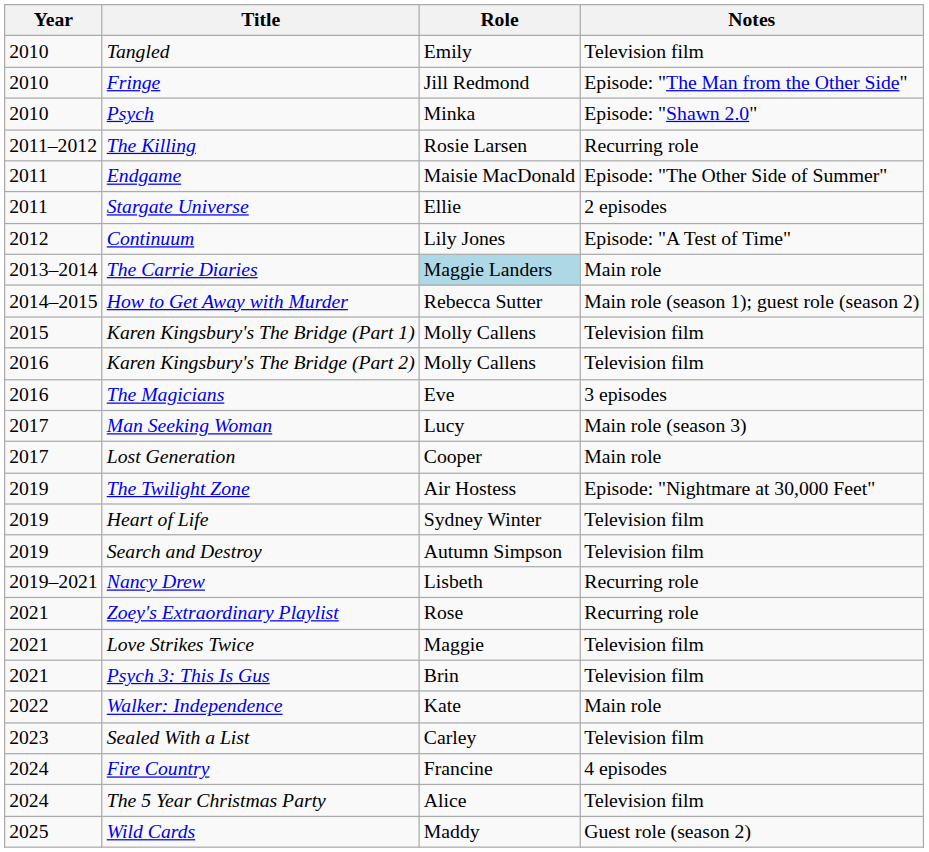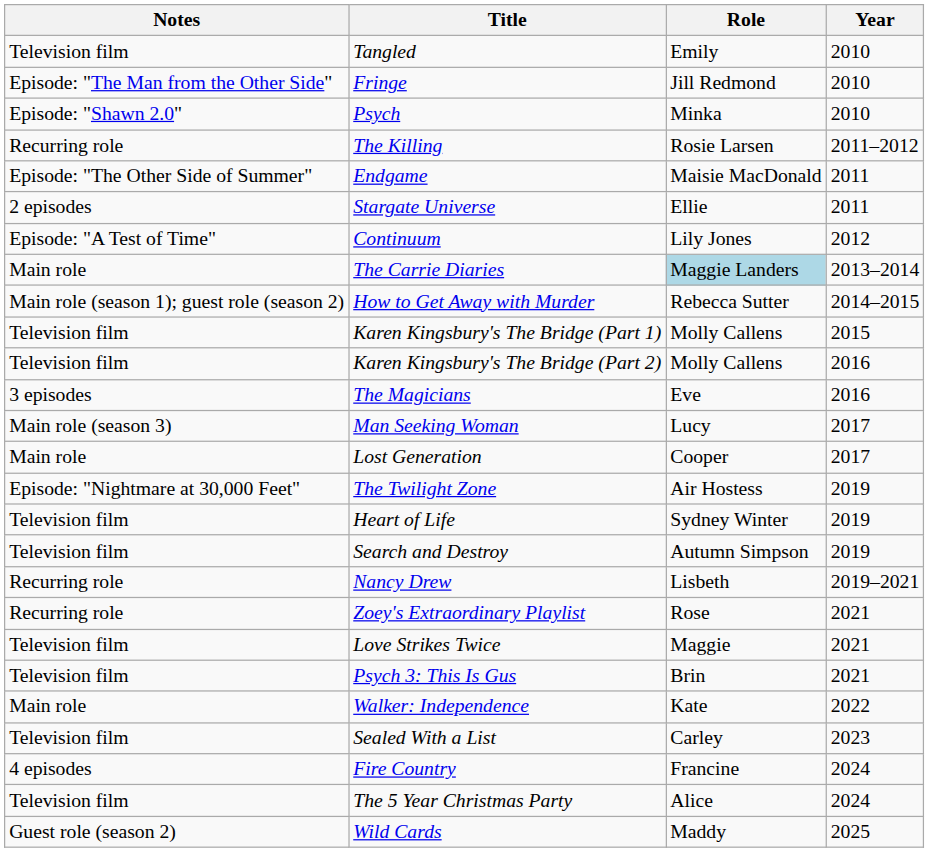 <table class="wikitable sortable">
 <tr>
-<th>Year</th>
+<th class="unsortable">Notes</th>
 <th>Title</th>
 <th>Role</th>
-<th class="unsortable">Notes</th>
+<th>Year</th>
 </tr>
 <tr>
-<td>2010</td>
+<td>Television film</td>
 <td><em>Tangled</em></td>
 <td>Emily</td>
-<td>Television film</td>
+<td>2010</td>
 </tr>
 <tr>
-<td>2010</td>
+<td>Episode: "<a href='#'>The Man from the Other Side</a>"</td>
 <td><em><a href='#'>Fringe</a></em></td>
 <td>Jill Redmond</td>
-<td>Episode: "<a href='#'>The Man from the Other Side</a>"</td>
+<td>2010</td>
 </tr>
 <tr>
-<td>2010</td>
+<td>Episode: "<a href='#'>Shawn 2.0</a>"</td>
 <td><em><a href='#'>Psych</a></em></td>
 <td>Minka</td>
-<td>Episode: "<a href='#'>Shawn 2.0</a>"</td>
+<td>2010</td>
 </tr>
 <tr>
-<td>2011–2012</td>
+<td>Recurring role</td>
 <td data-sort-value="Killing, The"><em><a href='#'>The Killing</a></em></td>
 <td>Rosie Larsen</td>
-<td>Recurring role</td>
+<td>2011–2012</td>
 </tr>
 <tr>
-<td>2011</td>
+<td>Episode: "The Other Side of Summer"</td>
 <td><em><a href='#'>Endgame</a></em></td>
 <td>Maisie MacDonald</td>
-<td>Episode: "The Other Side of Summer"</td>
+<td>2011</td>
 </tr>
 <tr>
-<td>2011</td>
+<td>2 episodes</td>
 <td><em><a href='#'>Stargate Universe</a></em></td>
 <td>Ellie</td>
-<td>2 episodes</td>
+<td>2011</td>
 </tr>
 <tr>
-<td>2012</td>
+<td>Episode: "A Test of Time"</td>
 <td><em><a href='#'>Continuum</a></em></td>
 <td>Lily Jones</td>
-<td>Episode: "A Test of Time"</td>
+<td>2012</td>
 </tr>
 <tr>
-<td>2013–2014</td>
+<td>Main role</td>
 <td data-sort-value="Carrie Diaries, The"><em><a href='#'>The Carrie Diaries</a></em></td>
 <td style="background: lightblue;">Maggie Landers</td>
-<td>Main role</td>
+<td>2013–2014</td>
 </tr>
 <tr>
-<td>2014–2015</td>
+<td>Main role (season 1); guest role (season 2)</td>
 <td><em><a href='#'>How to Get Away with Murder</a></em></td>
 <td>Rebecca Sutter</td>
-<td>Main role (season 1); guest role (season 2)</td>
+<td>2014–2015</td>
 </tr>
 <tr>
-<td>2015</td>
+<td>Television film</td>
 <td><em>Karen Kingsbury's The Bridge (Part 1)</em></td>
 <td>Molly Callens</td>
-<td>Television film</td>
+<td>2015</td>
 </tr>
 <tr>
-<td>2016</td>
+<td>Television film</td>
 <td><em>Karen Kingsbury's The Bridge (Part 2)</em></td>
 <td>Molly Callens</td>
-<td>Television film</td>
+<td>2016</td>
 </tr>
 <tr>
-<td>2016</td>
+<td>3 episodes</td>
 <td data-sort-value="Magicians, The"><em><a href='#'>The Magicians</a></em></td>
 <td>Eve</td>
-<td>3 episodes</td>
+<td>2016</td>
 </tr>
 <tr>
-<td>2017</td>
+<td>Main role (season 3)</td>
 <td><em><a href='#'>Man Seeking Woman</a></em></td>
 <td>Lucy</td>
-<td>Main role (season 3)</td>
+<td>2017</td>
 </tr>
 <tr>
-<td>2017</td>
+<td>Main role</td>
 <td><em>Lost Generation</em></td>
 <td>Cooper</td>
-<td>Main role</td>
+<td>2017</td>
 </tr>
 <tr>
-<td>2019</td>
+<td>Episode: "Nightmare at 30,000 Feet"</td>
 <td data-sort-value="Twilight Zone, The"><em><a href='#'>The Twilight Zone</a></em></td>
 <td>Air Hostess</td>
-<td>Episode: "Nightmare at 30,000 Feet"</td>
+<td>2019</td>
 </tr>
 <tr>
-<td>2019</td>
+<td>Television film</td>
 <td><em>Heart of Life</em></td>
 <td>Sydney Winter</td>
-<td>Television film</td>
+<td>2019</td>
 </tr>
 <tr>
-<td>2019</td>
+<td>Television film</td>
 <td><em>Search and Destroy</em></td>
 <td>Autumn Simpson</td>
-<td>Television film</td>
+<td>2019</td>
 </tr>
 <tr>
-<td>2019–2021</td>
+<td>Recurring role</td>
 <td><em><a href='#'>Nancy Drew</a></em></td>
 <td>Lisbeth</td>
-<td>Recurring role</td>
+<td>2019–2021</td>
 </tr>
 <tr>
-<td>2021</td>
+<td>Recurring role</td>
 <td><em><a href='#'>Zoey's Extraordinary Playlist</a></em></td>
 <td>Rose</td>
-<td>Recurring role</td>
+<td>2021</td>
 </tr>
 <tr>
-<td>2021</td>
+<td>Television film</td>
 <td><em>Love Strikes Twice</em></td>
 <td>Maggie</td>
-<td>Television film</td>
+<td>2021</td>
 </tr>
 <tr>
-<td>2021</td>
+<td>Television film</td>
 <td><em><a href='#'>Psych 3: This Is Gus</a></em></td>
 <td>Brin</td>
-<td>Television film</td>
+<td>2021</td>
 </tr>
 <tr>
-<td>2022</td>
+<td>Main role</td>
 <td><em><a href='#'>Walker: Independence</a></em></td>
 <td>Kate</td>
-<td>Main role</td>
+<td>2022</td>
 </tr>
 <tr>
-<td>2023</td>
+<td>Television film</td>
 <td><em>Sealed With a List</em></td>
 <td>Carley</td>
-<td>Television film</td>
+<td>2023</td>
 </tr>
 <tr>
-<td>2024</td>
+<td>4 episodes</td>
 <td><em><a href='#'>Fire Country</a></em></td>
 <td>Francine</td>
-<td>4 episodes</td>
+<td>2024</td>
 </tr>
 <tr>
-<td>2024</td>
+<td>Television film</td>
 <td data-sort-value="Five Year Christmas Party, The"><em>The 5 Year Christmas Party</em></td>
 <td>Alice</td>
-<td>Television film</td>
+<td>2024</td>
 </tr>
 <tr>
-<td>2025</td>
+<td>Guest role (season 2)</td>
 <td><em><a href='#'>Wild Cards</a></em></td>
 <td>Maddy</td>
-<td>Guest role (season 2)</td>
+<td>2025</td>
 </tr>
 </table>
